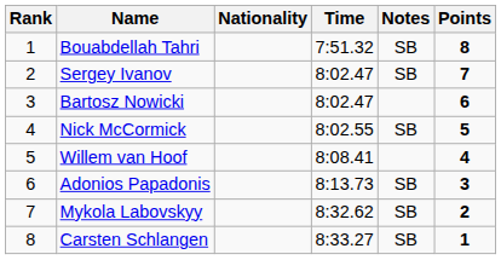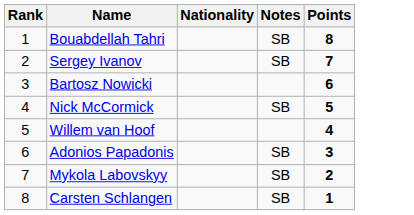 <table class="wikitable sortable" style="text-align:center">
 <tr>
 <th>Rank</th>
 <th>Name</th>
 <th>Nationality</th>
-<th>Time</th>
 <th>Notes</th>
 <th>Points</th>
 </tr>
 <tr>
 <td>1</td>
 <td align=left><a href='#'>Bouabdellah Tahri</a></td>
 <td align=left></td>
-<td>7:51.32</td>
 <td>SB</td>
 <td><strong>8</strong></td>
 </tr>
 <tr>
 <td>2</td>
 <td align=left><a href='#'>Sergey Ivanov</a></td>
 <td align=left></td>
-<td>8:02.47</td>
 <td>SB</td>
 <td><strong>7</strong></td>
 </tr>
 <tr>
 <td>3</td>
 <td align=left><a href='#'>Bartosz Nowicki</a></td>
 <td align=left></td>
-<td>8:02.47</td>
 <td></td>
 <td><strong>6</strong></td>
 </tr>
 <tr>
 <td>4</td>
 <td align=left><a href='#'>Nick McCormick</a></td>
 <td align=left></td>
-<td>8:02.55</td>
 <td>SB</td>
 <td><strong>5</strong></td>
 </tr>
 <tr>
 <td>5</td>
 <td align=left><a href='#'>Willem van Hoof</a></td>
 <td align=left></td>
-<td>8:08.41</td>
 <td></td>
 <td><strong>4</strong></td>
 </tr>
 <tr>
 <td>6</td>
 <td align=left><a href='#'>Adonios Papadonis</a></td>
 <td align=left></td>
-<td>8:13.73</td>
 <td>SB</td>
 <td><strong>3</strong></td>
 </tr>
 <tr>
 <td>7</td>
 <td align=left><a href='#'>Mykola Labovskyy</a></td>
 <td align=left></td>
-<td>8:32.62</td>
 <td>SB</td>
 <td><strong>2</strong></td>
 </tr>
 <tr>
 <td>8</td>
 <td align=left><a href='#'>Carsten Schlangen</a></td>
 <td align=left></td>
-<td>8:33.27</td>
 <td>SB</td>
 <td><strong>1</strong></td>
 </tr>
 </table>
